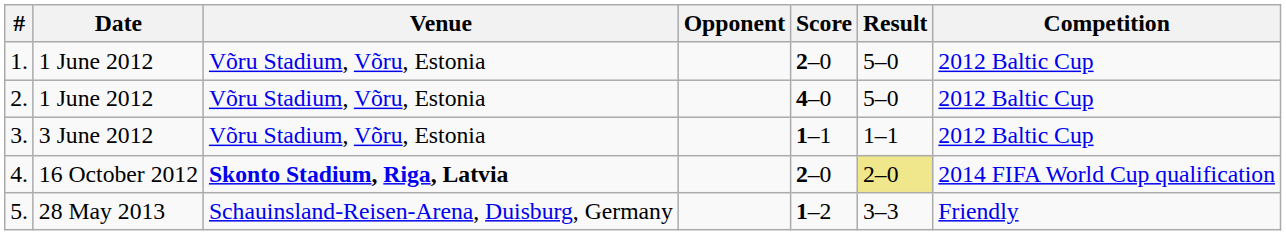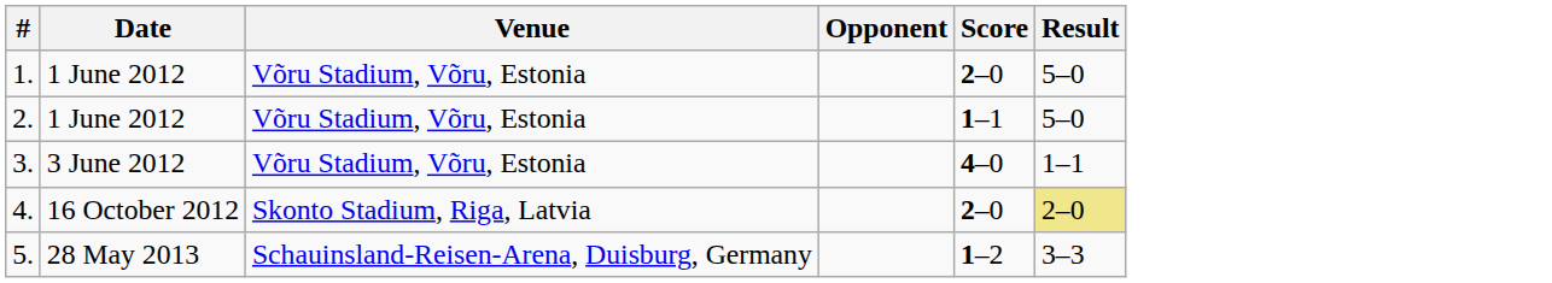 <table class="wikitable">
 <tr>
 <th>#</th>
 <th>Date</th>
 <th>Venue</th>
 <th>Opponent</th>
 <th>Score</th>
 <th>Result</th>
-<th>Competition</th>
 </tr>
 <tr>
 <td>1.</td>
 <td>1 June 2012</td>
 <td><a href='#'>Võru Stadium</a>, <a href='#'>Võru</a>, Estonia</td>
 <td></td>
 <td><strong>2</strong>–0</td>
 <td>5–0</td>
-<td><a href='#'>2012 Baltic Cup</a></td>
 </tr>
 <tr>
 <td>2.</td>
 <td>1 June 2012</td>
 <td><a href='#'>Võru Stadium</a>, <a href='#'>Võru</a>, Estonia</td>
 <td></td>
-<td><strong>4</strong>–0</td>
+<td><strong>1</strong>–1</td>
 <td>5–0</td>
-<td><a href='#'>2012 Baltic Cup</a></td>
 </tr>
 <tr>
 <td>3.</td>
 <td>3 June 2012</td>
 <td><a href='#'>Võru Stadium</a>, <a href='#'>Võru</a>, Estonia</td>
 <td></td>
-<td><strong>1</strong>–1</td>
+<td><strong>4</strong>–0</td>
 <td>1–1</td>
-<td><a href='#'>2012 Baltic Cup</a></td>
 </tr>
 <tr>
 <td>4.</td>
 <td>16 October 2012</td>
-<td><strong><a href='#'>Skonto Stadium</a>, <a href='#'>Riga</a>, Latvia</strong></td>
+<td><a href='#'>Skonto Stadium</a>, <a href='#'>Riga</a>, Latvia</td>
 <td></td>
 <td><strong>2</strong>–0</td>
 <td style="background: khaki;">2–0</td>
-<td><a href='#'>2014 FIFA World Cup qualification</a></td>
 </tr>
 <tr>
 <td>5.</td>
 <td>28 May 2013</td>
 <td><a href='#'>Schauinsland-Reisen-Arena</a>, <a href='#'>Duisburg</a>, Germany</td>
 <td></td>
 <td><strong>1</strong>–2</td>
 <td>3–3</td>
-<td><a href='#'>Friendly</a></td>
 </tr>
 </table>
